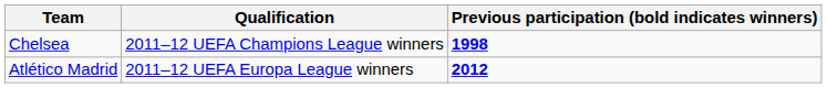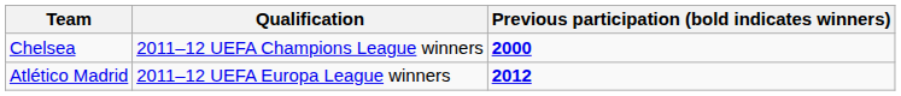 <table class="wikitable">
 <tr>
 <th>Team</th>
 <th>Qualification</th>
 <th>Previous participation (bold indicates winners)</th>
 </tr>
 <tr>
 <td> <a href='#'>Chelsea</a></td>
 <td><a href='#'>2011–12 UEFA Champions League</a> winners</td>
-<td><strong><a href='#'>1998</a></strong></td>
+<td><strong><a href='#'>2000</a></strong></td>
 </tr>
 <tr>
 <td> <a href='#'>Atlético Madrid</a></td>
 <td><a href='#'>2011–12 UEFA Europa League</a> winners</td>
 <td><strong><a href='#'>2012</a></strong></td>
 </tr>
 </table>
